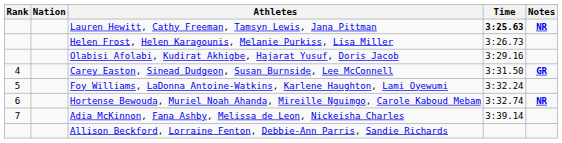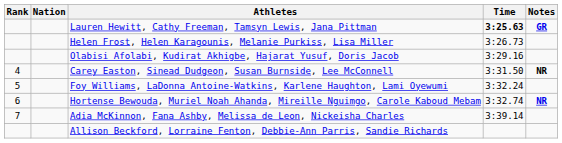 <table class="wikitable sortable" style="text-align:center">
 <tr>
 <th>Rank</th>
 <th>Nation</th>
 <th>Athletes</th>
 <th>Time</th>
 <th>Notes</th>
 </tr>
 <tr>
 <td></td>
 <td align=left></td>
 <td align=left><a href='#'>Lauren Hewitt</a>, <a href='#'>Cathy Freeman</a>, <a href='#'>Tamsyn Lewis</a>, <a href='#'>Jana Pittman</a></td>
 <td><strong>3:25.63</strong></td>
-<td><strong><a href='#'>NR</a></strong></td>
+<td><strong><a href='#'>GR</a></strong></td>
 </tr>
 <tr>
 <td></td>
 <td align=left></td>
 <td align=left><a href='#'>Helen Frost</a>, <a href='#'>Helen Karagounis</a>, <a href='#'>Melanie Purkiss</a>, <a href='#'>Lisa Miller</a></td>
 <td>3:26.73</td>
 <td></td>
 </tr>
 <tr>
 <td></td>
 <td align=left></td>
 <td align=left><a href='#'>Olabisi Afolabi</a>, <a href='#'>Kudirat Akhigbe</a>, <a href='#'>Hajarat Yusuf</a>, <a href='#'>Doris Jacob</a></td>
 <td>3:29.16</td>
 <td></td>
 </tr>
 <tr>
 <td>4</td>
 <td align=left></td>
 <td align=left><a href='#'>Carey Easton</a>, <a href='#'>Sinead Dudgeon</a>, <a href='#'>Susan Burnside</a>, <a href='#'>Lee McConnell</a></td>
 <td>3:31.50</td>
-<td><strong><a href='#'>GR</a></strong></td>
+<td><strong>NR</strong></td>
 </tr>
 <tr>
 <td>5</td>
 <td align=left></td>
 <td align=left><a href='#'>Foy Williams</a>, <a href='#'>LaDonna Antoine-Watkins</a>, <a href='#'>Karlene Haughton</a>, <a href='#'>Lami Oyewumi</a></td>
 <td>3:32.24</td>
 <td></td>
 </tr>
 <tr>
 <td>6</td>
 <td align=left></td>
 <td align=left><a href='#'>Hortense Bewouda</a>, <a href='#'>Muriel Noah Ahanda</a>, <a href='#'>Mireille Nguimgo</a>, <a href='#'>Carole Kaboud Mebam</a></td>
 <td>3:32.74</td>
 <td><strong><a href='#'>NR</a></strong></td>
 </tr>
 <tr>
 <td>7</td>
 <td align=left></td>
 <td align=left><a href='#'>Adia McKinnon</a>, <a href='#'>Fana Ashby</a>, <a href='#'>Melissa de Leon</a>, <a href='#'>Nickeisha Charles</a></td>
 <td>3:39.14</td>
 <td></td>
 </tr>
 <tr>
 <td></td>
 <td align=left></td>
 <td align=left><a href='#'>Allison Beckford</a>, <a href='#'>Lorraine Fenton</a>, <a href='#'>Debbie-Ann Parris</a>, <a href='#'>Sandie Richards</a></td>
 <td></td>
 <td></td>
 </tr>
 </table>
